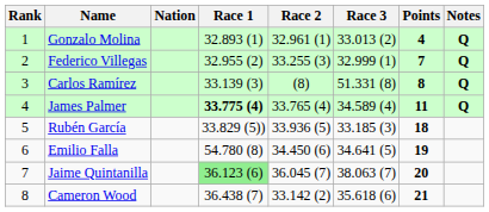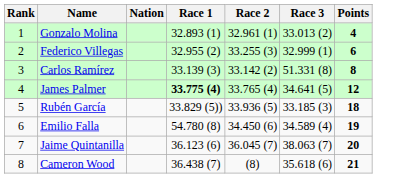 <table class="wikitable sortable" style="text-align:center">
 <tr>
 <th>Rank</th>
 <th>Name</th>
 <th>Nation</th>
 <th>Race 1</th>
 <th>Race 2</th>
 <th>Race 3</th>
 <th>Points</th>
-<th>Notes</th>
 </tr>
 <tr bgcolor=ccffcc>
 <td>1</td>
 <td align=left><a href='#'>Gonzalo Molina</a></td>
 <td align=left></td>
 <td>32.893 (1)</td>
 <td>32.961 (1)</td>
 <td>33.013 (2)</td>
 <td><strong>4</strong></td>
-<td><strong>Q</strong></td>
 </tr>
 <tr bgcolor=ccffcc>
 <td>2</td>
 <td align=left><a href='#'>Federico Villegas</a></td>
 <td align=left></td>
 <td>32.955 (2)</td>
 <td>33.255 (3)</td>
 <td>32.999 (1)</td>
-<td><strong>7</strong></td>
-<td><strong>Q</strong></td>
+<td><strong>6</strong></td>
 </tr>
 <tr bgcolor=ccffcc>
 <td>3</td>
 <td align=left><a href='#'>Carlos Ramírez</a></td>
 <td align=left></td>
 <td>33.139 (3)</td>
-<td> (8)</td>
+<td>33.142 (2)</td>
 <td>51.331 (8)</td>
 <td><strong>8</strong></td>
-<td><strong>Q</strong></td>
 </tr>
 <tr bgcolor=ccffcc>
 <td>4</td>
 <td align=left><a href='#'>James Palmer</a></td>
 <td align=left></td>
 <td><strong>33.775 (4)</strong></td>
 <td>33.765 (4)</td>
-<td>34.589 (4)</td>
-<td><strong>11</strong></td>
-<td><strong>Q</strong></td>
+<td>34.641 (5)</td>
+<td><strong>12</strong></td>
 </tr>
 <tr>
 <td>5</td>
 <td align=left><a href='#'>Rubén García</a></td>
 <td align=left></td>
 <td>33.829 (5))</td>
 <td>33.936 (5)</td>
 <td>33.185 (3)</td>
 <td><strong>18</strong></td>
-<td></td>
 </tr>
 <tr>
 <td>6</td>
 <td align=left><a href='#'>Emilio Falla</a></td>
 <td align=left></td>
 <td>54.780 (8)</td>
 <td>34.450 (6)</td>
-<td>34.641 (5)</td>
+<td>34.589 (4)</td>
 <td><strong>19</strong></td>
-<td></td>
 </tr>
 <tr>
 <td>7</td>
 <td align=left><a href='#'>Jaime Quintanilla</a></td>
 <td align=left></td>
-<td style="background: lightgreen;">36.123 (6)</td>
+<td>36.123 (6)</td>
 <td>36.045 (7)</td>
 <td>38.063 (7)</td>
 <td><strong>20</strong></td>
-<td></td>
 </tr>
 <tr>
 <td>8</td>
 <td align=left><a href='#'>Cameron Wood</a></td>
 <td align=left></td>
 <td>36.438 (7)</td>
-<td>33.142 (2)</td>
+<td> (8)</td>
 <td>35.618 (6)</td>
 <td><strong>21</strong></td>
-<td></td>
 </tr>
 </table>
